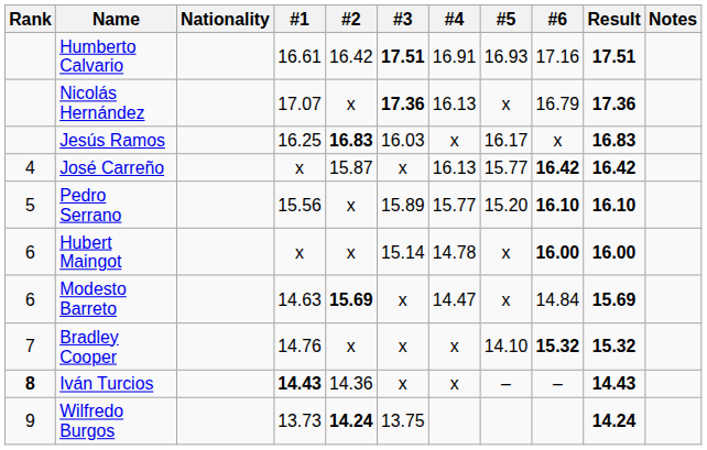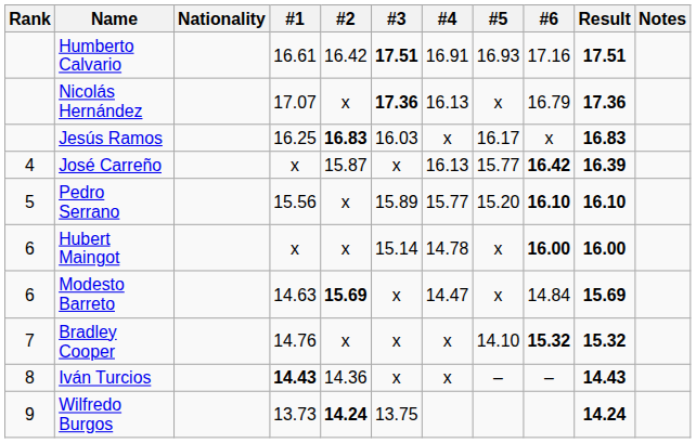 <table class="wikitable sortable" style="text-align:center;font-size:95%">
 <tr>
 <th>Rank</th>
 <th>Name</th>
 <th>Nationality</th>
 <th>#1</th>
 <th>#2</th>
 <th>#3</th>
 <th>#4</th>
 <th>#5</th>
 <th>#6</th>
 <th>Result</th>
 <th>Notes</th>
 </tr>
 <tr>
 <td></td>
 <td align=left><a href='#'>Humberto Calvario</a></td>
 <td align=left></td>
 <td>16.61</td>
 <td>16.42</td>
 <td><strong>17.51</strong></td>
 <td>16.91</td>
 <td>16.93</td>
 <td>17.16</td>
 <td><strong>17.51</strong></td>
 <td></td>
 </tr>
 <tr>
 <td></td>
 <td align=left><a href='#'>Nicolás Hernández</a></td>
 <td align=left></td>
 <td>17.07</td>
 <td>x</td>
 <td><strong>17.36</strong></td>
 <td>16.13</td>
 <td>x</td>
 <td>16.79</td>
 <td><strong>17.36</strong></td>
 <td></td>
 </tr>
 <tr>
 <td></td>
 <td align=left><a href='#'>Jesús Ramos</a></td>
 <td align=left></td>
 <td>16.25</td>
 <td><strong>16.83</strong></td>
 <td>16.03</td>
 <td>x</td>
 <td>16.17</td>
 <td>x</td>
 <td><strong>16.83</strong></td>
 <td></td>
 </tr>
 <tr>
 <td>4</td>
 <td align=left><a href='#'>José Carreño</a></td>
 <td align=left></td>
 <td>x</td>
 <td>15.87</td>
 <td>x</td>
 <td>16.13</td>
 <td>15.77</td>
 <td><strong>16.42</strong></td>
-<td><strong>16.42</strong></td>
+<td><strong>16.39</strong></td>
 <td></td>
 </tr>
 <tr>
 <td>5</td>
 <td align=left><a href='#'>Pedro Serrano</a></td>
 <td align=left></td>
 <td>15.56</td>
 <td>x</td>
 <td>15.89</td>
 <td>15.77</td>
 <td>15.20</td>
 <td><strong>16.10</strong></td>
 <td><strong>16.10</strong></td>
 <td></td>
 </tr>
 <tr>
 <td>6</td>
 <td align=left><a href='#'>Hubert Maingot</a></td>
 <td align=left></td>
 <td>x</td>
 <td>x</td>
 <td>15.14</td>
 <td>14.78</td>
 <td>x</td>
 <td><strong>16.00</strong></td>
 <td><strong>16.00</strong></td>
 <td></td>
 </tr>
 <tr>
 <td>6</td>
 <td align=left><a href='#'>Modesto Barreto</a></td>
 <td align=left></td>
 <td>14.63</td>
 <td><strong>15.69</strong></td>
 <td>x</td>
 <td>14.47</td>
 <td>x</td>
 <td>14.84</td>
 <td><strong>15.69</strong></td>
 <td></td>
 </tr>
 <tr>
 <td>7</td>
 <td align=left><a href='#'>Bradley Cooper</a></td>
 <td align=left></td>
 <td>14.76</td>
 <td>x</td>
 <td>x</td>
 <td>x</td>
 <td>14.10</td>
 <td><strong>15.32</strong></td>
 <td><strong>15.32</strong></td>
 <td></td>
 </tr>
 <tr>
-<td><strong>8</strong></td>
+<td>8</td>
 <td align=left><a href='#'>Iván Turcios</a></td>
 <td align=left></td>
 <td><strong>14.43</strong></td>
 <td>14.36</td>
 <td>x</td>
 <td>x</td>
 <td>–</td>
 <td>–</td>
 <td><strong>14.43</strong></td>
 <td></td>
 </tr>
 <tr>
 <td>9</td>
 <td align=left><a href='#'>Wilfredo Burgos</a></td>
 <td align=left></td>
 <td>13.73</td>
 <td><strong>14.24</strong></td>
 <td>13.75</td>
 <td></td>
 <td></td>
 <td></td>
 <td><strong>14.24</strong></td>
 <td></td>
 </tr>
 </table>
